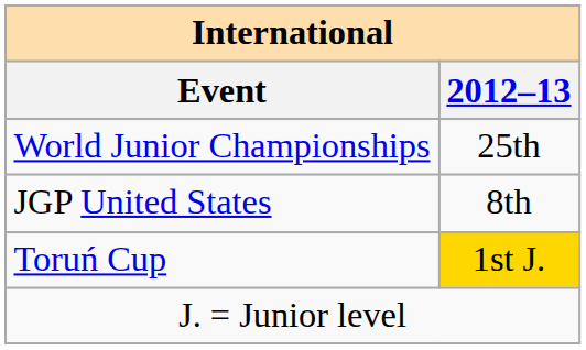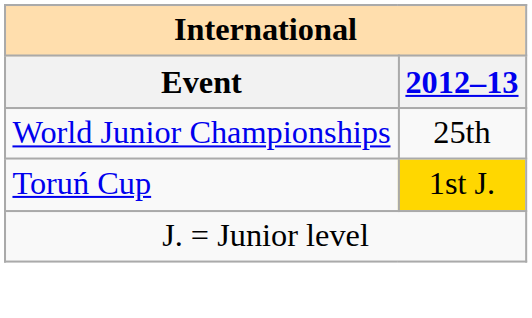 <table class="wikitable" style="text-align:center">
 <tr>
 <th style="background-color: #ffdead; " colspan=2 align=center><strong>International</strong></th>
 </tr>
 <tr>
 <th>Event</th>
 <th><a href='#'>2012–13</a></th>
 </tr>
 <tr>
 <td align=left><a href='#'>World Junior Championships</a></td>
 <td>25th</td>
 </tr>
 <tr>
-<td align=left>JGP <a href='#'>United States</a></td>
-<td>8th</td>
-</tr>
-<tr>
 <td align=left><a href='#'>Toruń Cup</a></td>
 <td bgcolor=gold>1st J.</td>
 </tr>
 <tr>
 <td colspan=2 align=center>J. = Junior level</td>
 </tr>
 </table>
